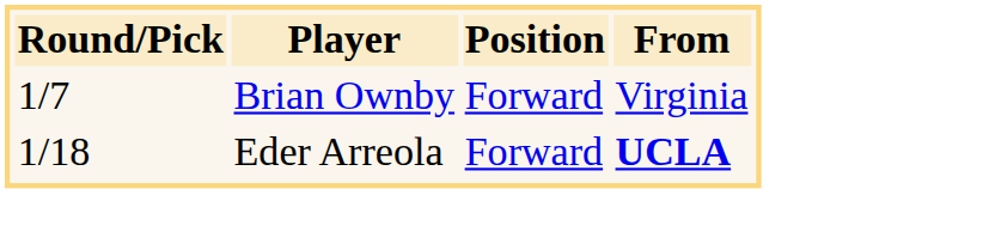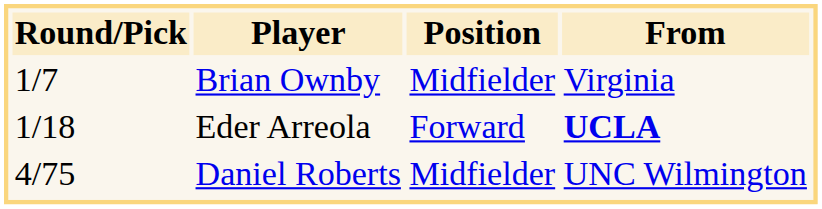 <table border="0" style="border: 2px solid #fad67d; background-color: #faf6ed">
 <tr align="center" bgcolor="#faecc8">
 <th>Round/Pick</th>
 <th>Player</th>
 <th>Position</th>
 <th>From</th>
 </tr>
 <tr>
 <td>1/7</td>
 <td><a href='#'>Brian Ownby</a></td>
-<td><a href='#'>Forward</a></td>
+<td><a href='#'>Midfielder</a></td>
 <td><a href='#'>Virginia</a></td>
 </tr>
 <tr>
 <td>1/18</td>
 <td>Eder Arreola</td>
 <td><a href='#'>Forward</a></td>
 <td><strong><a href='#'>UCLA</a></strong></td>
 </tr>
+<tr>
+<td>4/75</td>
+<td><a href='#'>Daniel Roberts</a></td>
+<td><a href='#'>Midfielder</a></td>
+<td><a href='#'>UNC Wilmington</a></td>
+</tr>
 </table>
